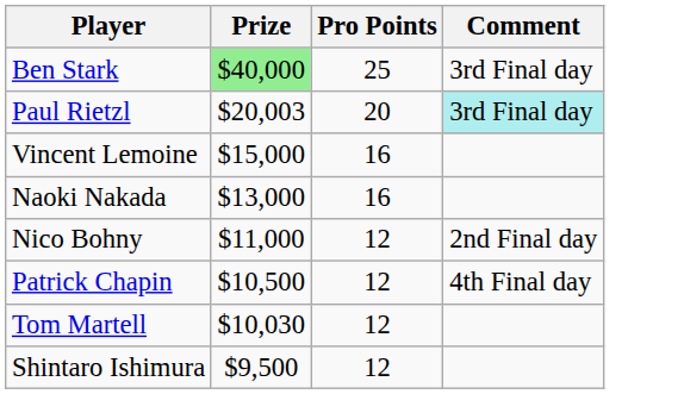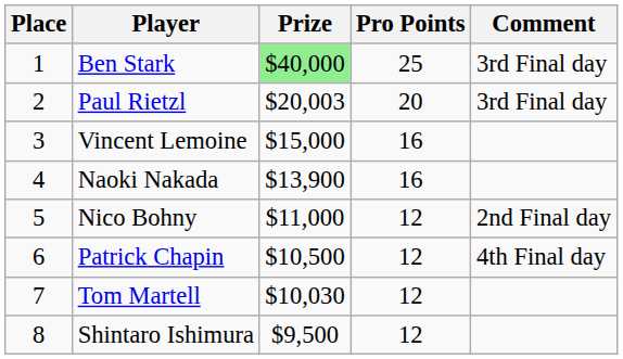 <table class="wikitable">
 <tr>
+<th>Place</th>
 <th>Player</th>
 <th>Prize</th>
 <th>Pro Points</th>
 <th>Comment</th>
 </tr>
 <tr>
+<td align=center>1</td>
 <td> <a href='#'>Ben Stark</a></td>
 <td align=center style="background: lightgreen;">$40,000</td>
 <td align=center>25</td>
 <td>3rd Final day</td>
 </tr>
 <tr>
+<td align=center>2</td>
 <td> <a href='#'>Paul Rietzl</a></td>
 <td align=center>$20,003</td>
 <td align=center>20</td>
-<td style="background: paleturquoise;">3rd Final day</td>
+<td>3rd Final day</td>
 </tr>
 <tr>
+<td align=center>3</td>
 <td> Vincent Lemoine</td>
 <td align=center>$15,000</td>
 <td align=center>16</td>
 <td></td>
 </tr>
 <tr>
+<td align=center>4</td>
 <td> Naoki Nakada</td>
-<td align=center>$13,000</td>
+<td align=center>$13,900</td>
 <td align=center>16</td>
 <td></td>
 </tr>
 <tr>
+<td align=center>5</td>
 <td> Nico Bohny</td>
 <td align=center>$11,000</td>
 <td align=center>12</td>
 <td>2nd Final day</td>
 </tr>
 <tr>
+<td align=center>6</td>
 <td> <a href='#'>Patrick Chapin</a></td>
 <td align=center>$10,500</td>
 <td align=center>12</td>
 <td>4th Final day</td>
 </tr>
 <tr>
+<td align=center>7</td>
 <td> <a href='#'>Tom Martell</a></td>
 <td align=center>$10,030</td>
 <td align=center>12</td>
 <td></td>
 </tr>
 <tr>
+<td align=center>8</td>
 <td> Shintaro Ishimura</td>
 <td align=center>$9,500</td>
 <td align=center>12</td>
 <td></td>
 </tr>
 </table>
